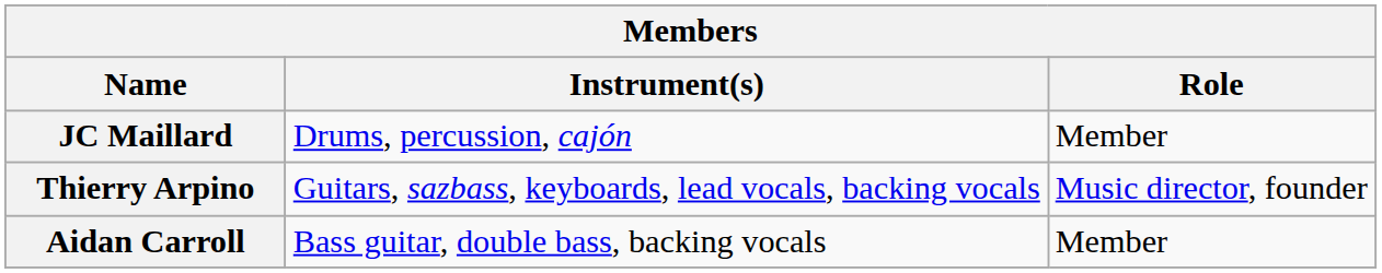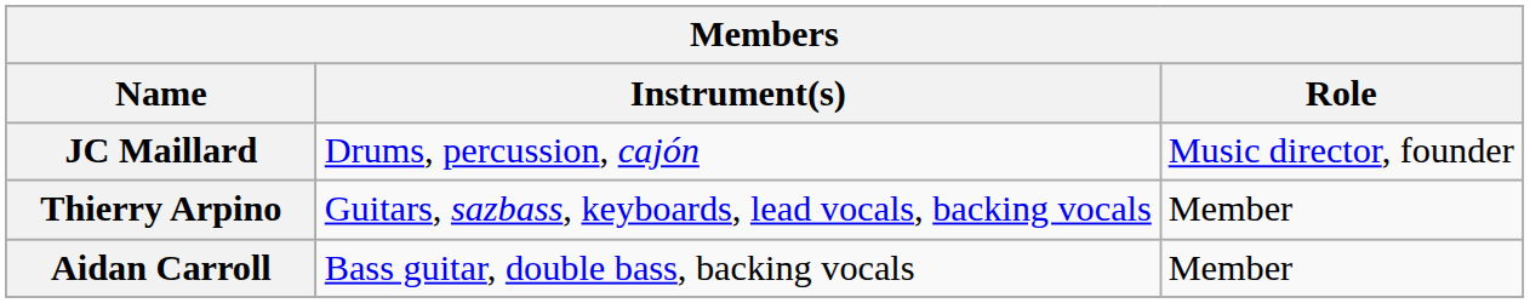 <table class="wikitable sortable" border="1">
 <tr>
 <th scope="col" colspan="3">Members</th>
 </tr>
 <tr>
 <th style="width:8em;">Name</th>
 <th scope="col">Instrument(s)</th>
 <th scope="col">Role</th>
 </tr>
 <tr>
 <th scope="row">JC Maillard</th>
 <td rowspan="1"><a href='#'>Drums</a>, <a href='#'>percussion</a>, <em><a href='#'>cajón</a></em></td>
-<td rowspan="1">Member</td>
+<td rowspan="1"><a href='#'>Music director</a>, founder</td>
 </tr>
 <tr>
 <th scope="row">Thierry Arpino</th>
 <td rowspan="1"><a href='#'>Guitars</a>, <em><a href='#'>sazbass</a></em>, <a href='#'>keyboards</a>, <a href='#'>lead vocals</a>, <a href='#'>backing vocals</a></td>
-<td rowspan="1"><a href='#'>Music director</a>, founder</td>
+<td rowspan="1">Member</td>
 </tr>
 <tr>
 <th scope="row">Aidan Carroll</th>
 <td rowspan="1"><a href='#'>Bass guitar</a>, <a href='#'>double bass</a>, backing vocals</td>
 <td rowspan="1">Member</td>
 </tr>
 </table>
